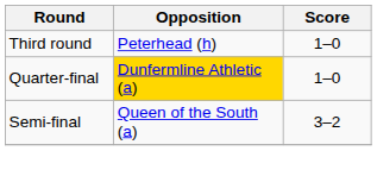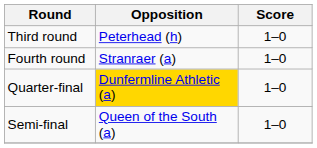 <table class="wikitable" >
 <tr>
 <th width=100>Round</th>
 <th width=160>Opposition</th>
 <th width=80>Score</th>
 </tr>
 <tr>
 <td>Third round</td>
 <td><a href='#'>Peterhead</a> (<a href='#'>h</a>)</td>
 <td align=center>1–0</td>
 </tr>
 <tr>
+<td>Fourth round</td>
+<td><a href='#'>Stranraer</a> (<a href='#'>a</a>)</td>
+<td align=center>1–0</td>
+</tr>
+<tr>
 <td>Quarter-final</td>
 <td style="background: gold;"><a href='#'>Dunfermline Athletic</a> (<a href='#'>a</a>)</td>
 <td align=center>1–0</td>
 </tr>
 <tr>
 <td>Semi-final</td>
 <td><a href='#'>Queen of the South</a> (<a href='#'>a</a>)</td>
-<td align=center>3–2</td>
+<td align=center>1–0</td>
 </tr>
 <tr>
 </tr>
 </table>
